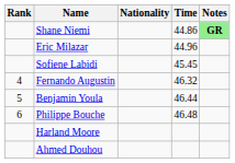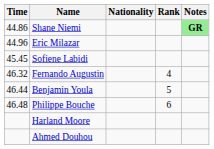 <table class="wikitable sortable" style="text-align:center;font-size:95%">
 <tr>
-<th>Rank</th>
+<th>Time</th>
 <th>Name</th>
 <th>Nationality</th>
-<th>Time</th>
+<th>Rank</th>
 <th>Notes</th>
 </tr>
 <tr>
-<td></td>
+<td>44.86</td>
 <td align=left><a href='#'>Shane Niemi</a></td>
 <td align=left></td>
-<td>44.86</td>
+<td></td>
 <td style="background: lightgreen;"><strong>GR</strong></td>
 </tr>
 <tr>
-<td></td>
+<td>44.96</td>
 <td align=left><a href='#'>Eric Milazar</a></td>
 <td align=left></td>
-<td>44.96</td>
+<td></td>
 <td></td>
 </tr>
 <tr>
-<td></td>
+<td>45.45</td>
 <td align=left><a href='#'>Sofiene Labidi</a></td>
 <td align=left></td>
-<td>45.45</td>
+<td></td>
 <td></td>
 </tr>
 <tr>
-<td>4</td>
+<td>46.32</td>
 <td align=left><a href='#'>Fernando Augustin</a></td>
 <td align=left></td>
-<td>46.32</td>
+<td>4</td>
 <td></td>
 </tr>
 <tr>
-<td>5</td>
+<td>46.44</td>
 <td align=left><a href='#'>Benjamin Youla</a></td>
 <td align=left></td>
-<td>46.44</td>
+<td>5</td>
 <td></td>
 </tr>
 <tr>
-<td>6</td>
+<td>46.48</td>
 <td align=left><a href='#'>Philippe Bouche</a></td>
 <td align=left></td>
-<td>46.48</td>
+<td>6</td>
 <td></td>
 </tr>
 <tr>
 <td></td>
 <td align=left><a href='#'>Harland Moore</a></td>
 <td align=left></td>
 <td></td>
 <td></td>
 </tr>
 <tr>
 <td></td>
 <td align=left><a href='#'>Ahmed Douhou</a></td>
 <td align=left></td>
 <td></td>
 <td></td>
 </tr>
 </table>
